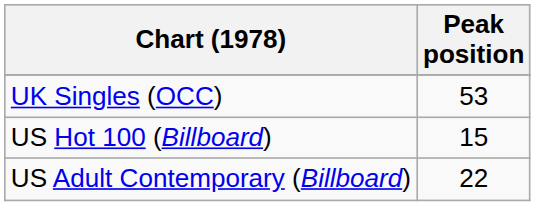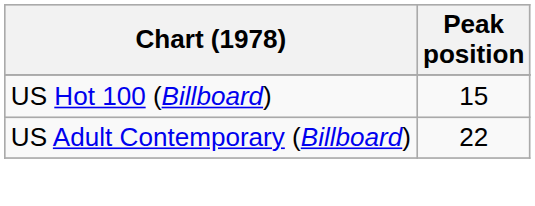 <table class="wikitable sortable">
 <tr>
 <th style="text-align:center;">Chart (1978)</th>
 <th style="text-align:center;">Peak<br>position</th>
 </tr>
 <tr>
-</tr>
-<tr>
-<td align=left><a href='#'>UK Singles</a> (<a href='#'>OCC</a>)</td>
-<td align=center>53</td>
 </tr>
 <tr>
 <td align=left>US <a href='#'>Hot 100</a> (<em><a href='#'>Billboard</a></em>) </td>
 <td align=center>15</td>
 </tr>
 <tr>
 <td align=left>US <a href='#'>Adult Contemporary</a> (<em><a href='#'>Billboard</a></em>)</td>
 <td align=center>22</td>
 </tr>
 </table>
